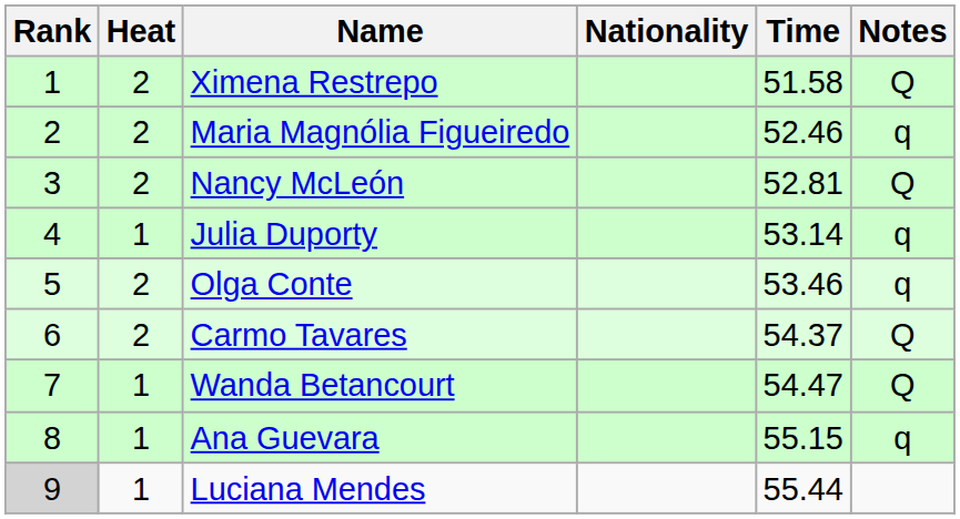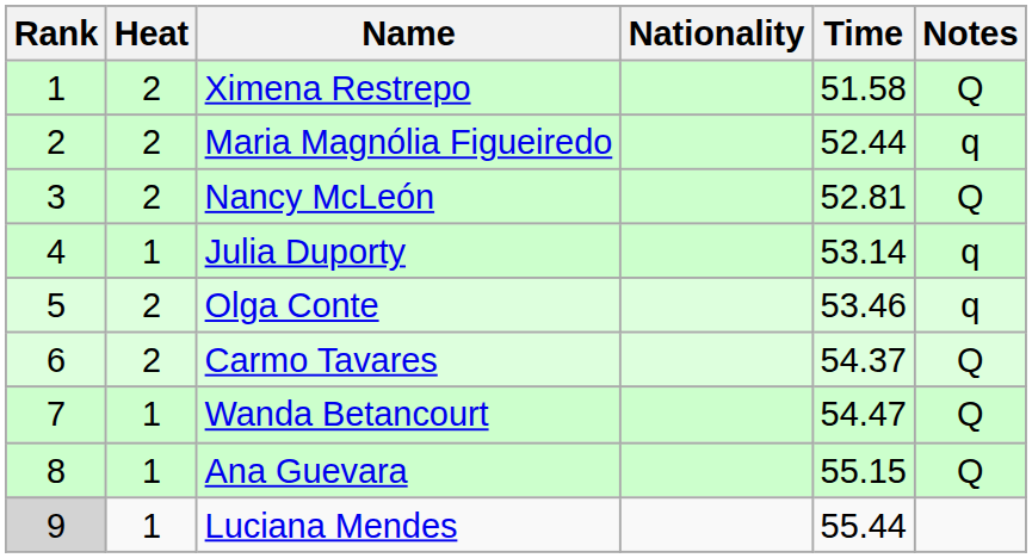 <table class="wikitable sortable" style="text-align:center;font-size:95%">
 <tr>
 <th>Rank</th>
 <th>Heat</th>
 <th>Name</th>
 <th>Nationality</th>
 <th>Time</th>
 <th>Notes</th>
 </tr>
 <tr bgcolor=ccffcc>
 <td>1</td>
 <td>2</td>
 <td align=left><a href='#'>Ximena Restrepo</a></td>
 <td align=left></td>
 <td>51.58</td>
 <td>Q</td>
 </tr>
 <tr bgcolor=ccffcc>
 <td>2</td>
 <td>2</td>
 <td align=left><a href='#'>Maria Magnólia Figueiredo</a></td>
 <td align=left></td>
-<td>52.46</td>
+<td>52.44</td>
 <td>q</td>
 </tr>
 <tr bgcolor=ccffcc>
 <td>3</td>
 <td>2</td>
 <td align=left><a href='#'>Nancy McLeón</a></td>
 <td align=left></td>
 <td>52.81</td>
 <td>Q</td>
 </tr>
 <tr bgcolor=ccffcc>
 <td>4</td>
 <td>1</td>
 <td align=left><a href='#'>Julia Duporty</a></td>
 <td align=left></td>
 <td>53.14</td>
 <td>q</td>
 </tr>
 <tr bgcolor=ddffdd>
 <td>5</td>
 <td>2</td>
 <td align=left><a href='#'>Olga Conte</a></td>
 <td align=left></td>
 <td>53.46</td>
 <td>q</td>
 </tr>
 <tr bgcolor=ddffdd>
 <td>6</td>
 <td>2</td>
 <td align=left><a href='#'>Carmo Tavares</a></td>
 <td align=left></td>
 <td>54.37</td>
 <td>Q</td>
 </tr>
 <tr bgcolor=ccffcc>
 <td>7</td>
 <td>1</td>
 <td align=left><a href='#'>Wanda Betancourt</a></td>
 <td align=left></td>
 <td>54.47</td>
 <td>Q</td>
 </tr>
 <tr bgcolor=ccffcc>
 <td>8</td>
 <td>1</td>
 <td align=left><a href='#'>Ana Guevara</a></td>
 <td align=left></td>
 <td>55.15</td>
-<td>q</td>
+<td>Q</td>
 </tr>
 <tr>
 <td style="background: lightgrey;">9</td>
 <td>1</td>
 <td align=left><a href='#'>Luciana Mendes</a></td>
 <td align=left></td>
 <td>55.44</td>
 <td></td>
 </tr>
 </table>
